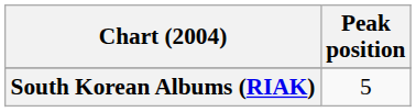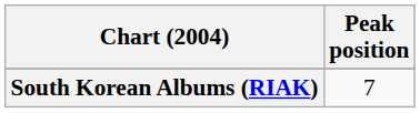 <table class="wikitable plainrowheaders sortable" style="text-align:center;">
 <tr>
 <th>Chart (2004)</th>
 <th>Peak<br>position</th>
 </tr>
 <tr>
 </tr>
 <tr>
 <th scope="row">South Korean Albums (<a href='#'>RIAK</a>)</th>
-<td>5</td>
+<td>7</td>
 </tr>
 </table>
